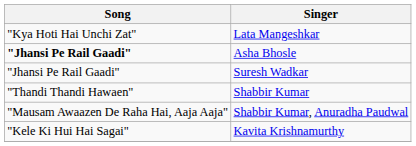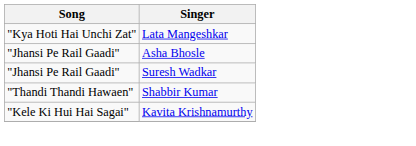 <table class="wikitable">
 <tr>
 <th>Song</th>
 <th>Singer</th>
 </tr>
 <tr>
 <td>"Kya Hoti Hai Unchi Zat"</td>
 <td><a href='#'>Lata Mangeshkar</a></td>
 </tr>
 <tr>
-<td><strong>"Jhansi Pe Rail Gaadi"</strong></td>
+<td>"Jhansi Pe Rail Gaadi"</td>
 <td><a href='#'>Asha Bhosle</a></td>
 </tr>
 <tr>
 <td>"Jhansi Pe Rail Gaadi"</td>
 <td><a href='#'>Suresh Wadkar</a></td>
 </tr>
 <tr>
 <td>"Thandi Thandi Hawaen"</td>
 <td><a href='#'>Shabbir Kumar</a></td>
 </tr>
 <tr>
-<td>"Mausam Awaazen De Raha Hai, Aaja Aaja"</td>
-<td><a href='#'>Shabbir Kumar</a>, <a href='#'>Anuradha Paudwal</a></td>
-</tr>
-<tr>
 <td>"Kele Ki Hui Hai Sagai"</td>
 <td><a href='#'>Kavita Krishnamurthy</a></td>
 </tr>
 <tr>
 </tr>
 </table>
